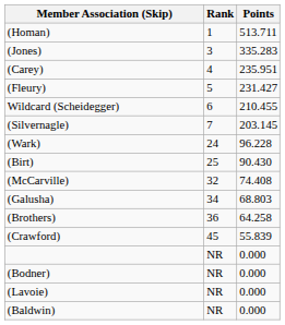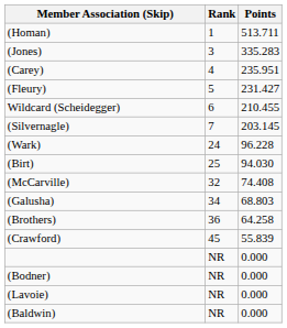 <table class="wikitable">
 <tr>
 <th width=265>Member Association (Skip)</th>
 <th width=15>Rank</th>
 <th width=15>Points</th>
 </tr>
 <tr>
 <td> (Homan)</td>
 <td>1</td>
 <td>513.711</td>
 </tr>
 <tr>
 <td> (Jones)</td>
 <td>3</td>
 <td>335.283</td>
 </tr>
 <tr>
 <td> (Carey)</td>
 <td>4</td>
 <td>235.951</td>
 </tr>
 <tr>
 <td> (Fleury)</td>
 <td>5</td>
 <td>231.427</td>
 </tr>
 <tr>
 <td> Wildcard (Scheidegger)</td>
 <td>6</td>
 <td>210.455</td>
 </tr>
 <tr>
 <td> (Silvernagle)</td>
 <td>7</td>
 <td>203.145</td>
 </tr>
 <tr>
 <td> (Wark)</td>
 <td>24</td>
 <td>96.228</td>
 </tr>
 <tr>
 <td> (Birt)</td>
 <td>25</td>
-<td>90.430</td>
+<td>94.030</td>
 </tr>
 <tr>
 <td> (McCarville)</td>
 <td>32</td>
 <td>74.408</td>
 </tr>
 <tr>
 <td> (Galusha)</td>
 <td>34</td>
 <td>68.803</td>
 </tr>
 <tr>
 <td> (Brothers)</td>
 <td>36</td>
 <td>64.258</td>
 </tr>
 <tr>
 <td> (Crawford)</td>
 <td>45</td>
 <td>55.839</td>
 </tr>
 <tr>
 <td></td>
 <td>NR</td>
 <td>0.000</td>
 </tr>
 <tr>
 <td> (Bodner)</td>
 <td>NR</td>
 <td>0.000</td>
 </tr>
 <tr>
 <td> (Lavoie)</td>
 <td>NR</td>
 <td>0.000</td>
 </tr>
 <tr>
 <td> (Baldwin)</td>
 <td>NR</td>
 <td>0.000</td>
 </tr>
 </table>
